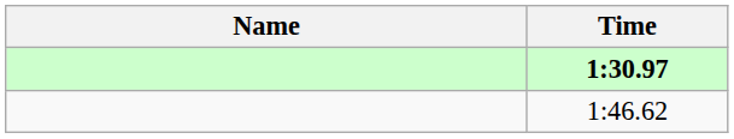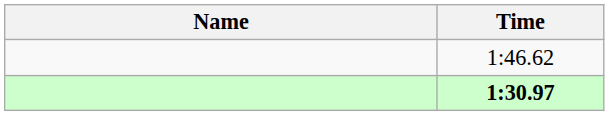 <table class="wikitable" style="text-align:center;">
 <tr>
 <th style="width:19em">Name</th>
 <th style="width:7em">Time</th>
 </tr>
+<tr>
+<td align=left></td>
+<td>1:46.62</td>
+</tr>
 <tr bgcolor=ccffcc>
 <td align=left><strong></strong></td>
 <td><strong>1:30.97</strong></td>
 </tr>
-<tr>
-<td align=left></td>
-<td>1:46.62</td>
-</tr>
 </table>
